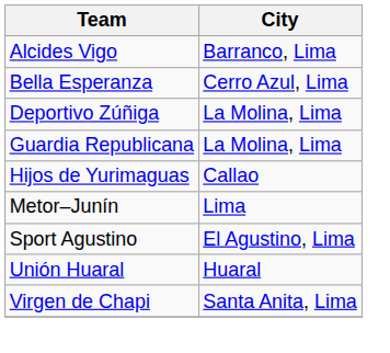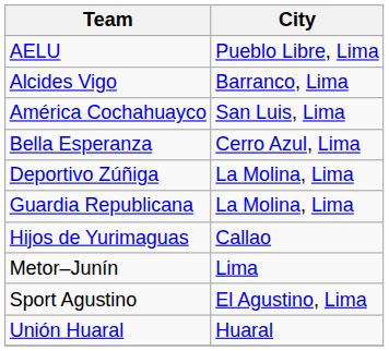 <table class="wikitable sortable">
 <tr>
 <th>Team</th>
 <th>City</th>
 </tr>
 <tr>
+<td><a href='#'>AELU</a></td>
+<td><a href='#'>Pueblo Libre</a>, <a href='#'>Lima</a></td>
+</tr>
+<tr>
 <td><a href='#'>Alcides Vigo</a></td>
 <td><a href='#'>Barranco</a>, <a href='#'>Lima</a></td>
+</tr>
+<tr>
+<td><a href='#'>América Cochahuayco</a></td>
+<td><a href='#'>San Luis</a>, <a href='#'>Lima</a></td>
 </tr>
 <tr>
 <td><a href='#'>Bella Esperanza</a></td>
 <td><a href='#'>Cerro Azul</a>, <a href='#'>Lima</a></td>
 </tr>
 <tr>
 <td><a href='#'>Deportivo Zúñiga</a></td>
 <td><a href='#'>La Molina</a>, <a href='#'>Lima</a></td>
 </tr>
 <tr>
 <td><a href='#'>Guardia Republicana</a></td>
 <td><a href='#'>La Molina</a>, <a href='#'>Lima</a></td>
 </tr>
 <tr>
 <td><a href='#'>Hijos de Yurimaguas</a></td>
 <td><a href='#'>Callao</a></td>
 </tr>
 <tr>
 <td>Metor–Junín</td>
 <td><a href='#'>Lima</a></td>
 </tr>
 <tr>
 <td>Sport Agustino</td>
 <td><a href='#'>El Agustino</a>, <a href='#'>Lima</a></td>
 </tr>
 <tr>
 <td><a href='#'>Unión Huaral</a></td>
 <td><a href='#'>Huaral</a></td>
 </tr>
 <tr>
-<td><a href='#'>Virgen de Chapi</a></td>
-<td><a href='#'>Santa Anita</a>, <a href='#'>Lima</a></td>
-</tr>
-<tr>
 </tr>
 </table>
